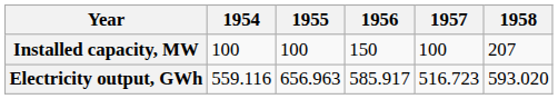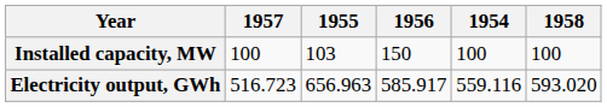 <table class="wikitable">
 <tr>
 <th>Year</th>
-<th>1954</th>
+<th>1957</th>
 <th>1955</th>
 <th>1956</th>
-<th>1957</th>
+<th>1954</th>
 <th>1958</th>
 </tr>
 <tr>
 <th>Installed  capacity, MW</th>
 <td>100</td>
-<td>100</td>
+<td>103</td>
 <td>150</td>
 <td>100</td>
-<td>207</td>
+<td>100</td>
 </tr>
 <tr>
 <th>Electricity  output, GWh</th>
-<td>559.116</td>
+<td>516.723</td>
 <td>656.963</td>
 <td>585.917</td>
-<td>516.723</td>
+<td>559.116</td>
 <td>593.020</td>
 </tr>
 </table>
